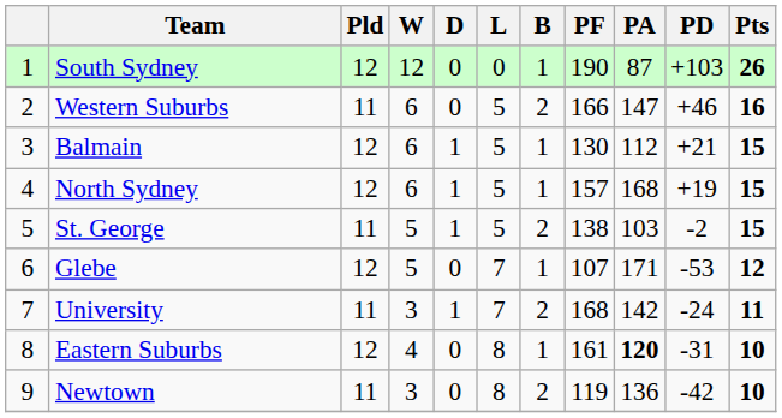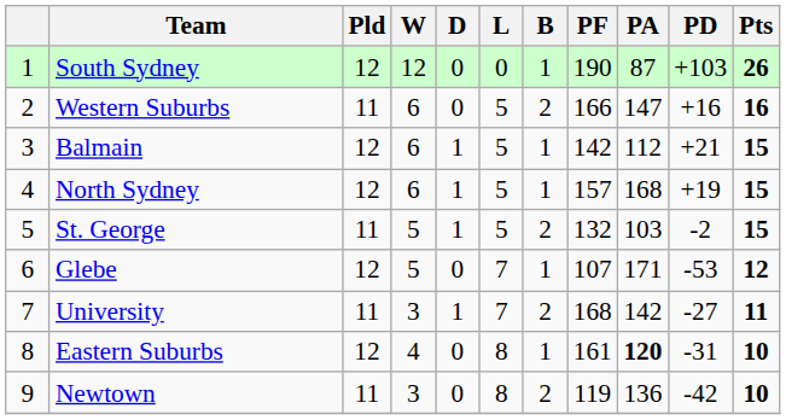 <table class="wikitable" style="text-align:center;">
 <tr>
 <th width=20 abbr="Position"></th>
 <th width=175>Team</th>
 <th width=20 abbr="Played">Pld</th>
 <th width=20 abbr="Won">W</th>
 <th width=20 abbr="Drawn">D</th>
 <th width=20 abbr="Lost">L</th>
 <th width=20 abbr="Bye">B</th>
 <th width=20 abbr="Points for">PF</th>
 <th width=20 abbr="Points against">PA</th>
 <th width=20 abbr="Points difference">PD</th>
 <th width=20 abbr="Points">Pts</th>
 </tr>
 <tr style="background: #ccffcc;">
 <td>1</td>
 <td style="text-align:left;"> <a href='#'>South Sydney</a></td>
 <td>12</td>
 <td>12</td>
 <td>0</td>
 <td>0</td>
 <td>1</td>
 <td>190</td>
 <td>87</td>
 <td>+103</td>
 <td><strong>26</strong></td>
 </tr>
 <tr>
 <td>2</td>
 <td style="text-align:left;"> <a href='#'>Western Suburbs</a></td>
 <td>11</td>
 <td>6</td>
 <td>0</td>
 <td>5</td>
 <td>2</td>
 <td>166</td>
 <td>147</td>
-<td>+46</td>
+<td>+16</td>
 <td><strong>16</strong></td>
 </tr>
 <tr>
 <td>3</td>
 <td style="text-align:left;"> <a href='#'>Balmain</a></td>
 <td>12</td>
 <td>6</td>
 <td>1</td>
 <td>5</td>
 <td>1</td>
-<td>130</td>
+<td>142</td>
 <td>112</td>
 <td>+21</td>
 <td><strong>15</strong></td>
 </tr>
 <tr>
 <td>4</td>
 <td style="text-align:left;"> <a href='#'>North Sydney</a></td>
 <td>12</td>
 <td>6</td>
 <td>1</td>
 <td>5</td>
 <td>1</td>
 <td>157</td>
 <td>168</td>
 <td>+19</td>
 <td><strong>15</strong></td>
 </tr>
 <tr>
 <td>5</td>
 <td style="text-align:left;"> <a href='#'>St. George</a></td>
 <td>11</td>
 <td>5</td>
 <td>1</td>
 <td>5</td>
 <td>2</td>
-<td>138</td>
+<td>132</td>
 <td>103</td>
 <td>-2</td>
 <td><strong>15</strong></td>
 </tr>
 <tr>
 <td>6</td>
 <td style="text-align:left;"> <a href='#'>Glebe</a></td>
 <td>12</td>
 <td>5</td>
 <td>0</td>
 <td>7</td>
 <td>1</td>
 <td>107</td>
 <td>171</td>
 <td>-53</td>
 <td><strong>12</strong></td>
 </tr>
 <tr>
 <td>7</td>
 <td style="text-align:left;"> <a href='#'>University</a></td>
 <td>11</td>
 <td>3</td>
 <td>1</td>
 <td>7</td>
 <td>2</td>
 <td>168</td>
 <td>142</td>
-<td>-24</td>
+<td>-27</td>
 <td><strong>11</strong></td>
 </tr>
 <tr>
 <td>8</td>
 <td style="text-align:left;"> <a href='#'>Eastern Suburbs</a></td>
 <td>12</td>
 <td>4</td>
 <td>0</td>
 <td>8</td>
 <td>1</td>
 <td>161</td>
 <td><strong>120</strong></td>
 <td>-31</td>
 <td><strong>10</strong></td>
 </tr>
 <tr>
 <td>9</td>
 <td style="text-align:left;"> <a href='#'>Newtown</a></td>
 <td>11</td>
 <td>3</td>
 <td>0</td>
 <td>8</td>
 <td>2</td>
 <td>119</td>
 <td>136</td>
 <td>-42</td>
 <td><strong>10</strong></td>
 </tr>
 <tr>
 </tr>
 </table>
